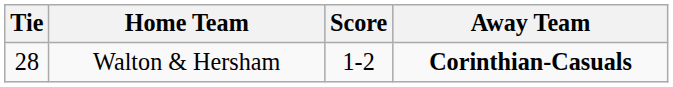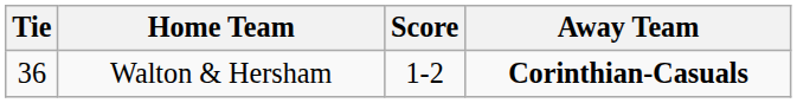 <table class="wikitable" style="text-align:center;">
 <tr>
 <th width=20>Tie</th>
 <th width=175>Home Team</th>
 <th width=20>Score</th>
 <th width=175>Away Team</th>
 </tr>
 <tr>
-<td>28</td>
+<td>36</td>
 <td>Walton & Hersham</td>
 <td>1-2</td>
 <td><strong>Corinthian-Casuals</strong></td>
 </tr>
 </table>
